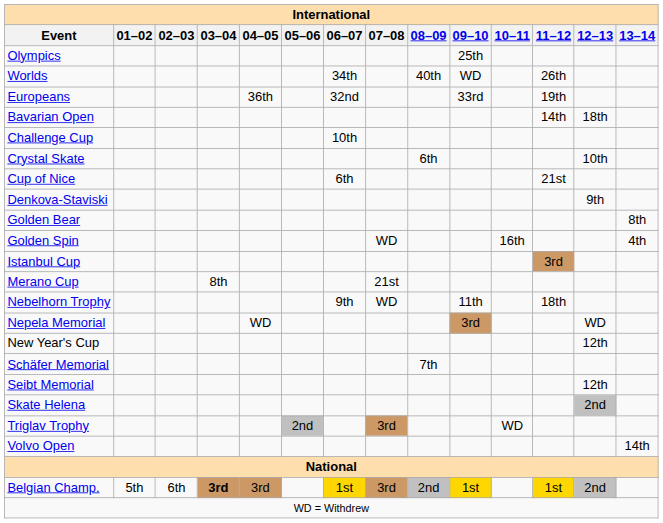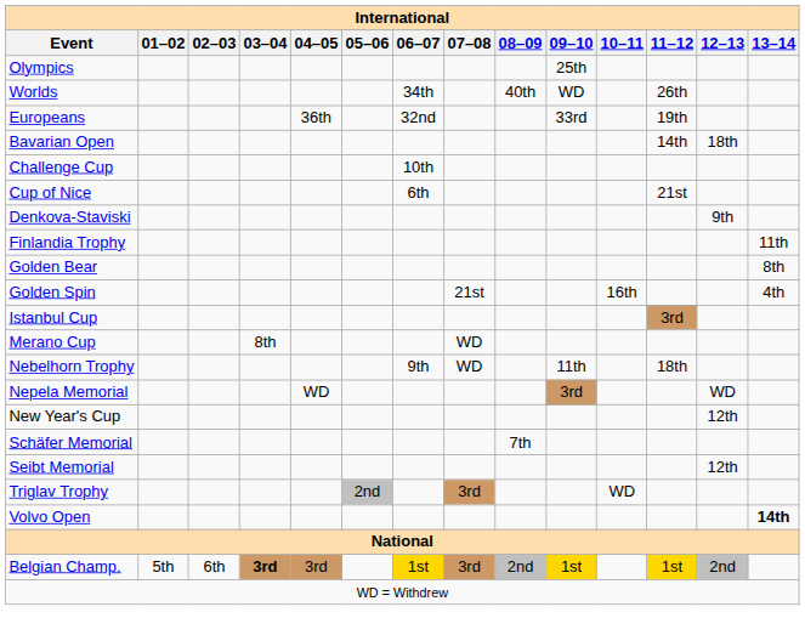 <table class="wikitable" style="text-align:center">
 <tr>
 <th style="background-color: #ffdead; " colspan=14 align=center>International</th>
 </tr>
 <tr>
 <th>Event</th>
 <th>01–02</th>
 <th>02–03</th>
 <th>03–04</th>
 <th>04–05</th>
 <th>05–06</th>
 <th>06–07</th>
 <th>07–08</th>
 <th><a href='#'>08–09</a></th>
 <th><a href='#'>09–10</a></th>
 <th><a href='#'>10–11</a></th>
 <th><a href='#'>11–12</a></th>
 <th><a href='#'>12–13</a></th>
 <th><a href='#'>13–14</a></th>
 </tr>
 <tr>
 <td align=left><a href='#'>Olympics</a></td>
 <td></td>
 <td></td>
 <td></td>
 <td></td>
 <td></td>
 <td></td>
 <td></td>
 <td></td>
 <td>25th</td>
 <td></td>
 <td></td>
 <td></td>
 <td></td>
 </tr>
 <tr>
 <td align=left><a href='#'>Worlds</a></td>
 <td></td>
 <td></td>
 <td></td>
 <td></td>
 <td></td>
 <td>34th</td>
 <td></td>
 <td>40th</td>
 <td>WD</td>
 <td></td>
 <td>26th</td>
 <td></td>
 <td></td>
 </tr>
 <tr>
 <td align=left><a href='#'>Europeans</a></td>
 <td></td>
 <td></td>
 <td></td>
 <td>36th</td>
 <td></td>
 <td>32nd</td>
 <td></td>
 <td></td>
 <td>33rd</td>
 <td></td>
 <td>19th</td>
 <td></td>
 <td></td>
 </tr>
 <tr>
 <td align=left><a href='#'>Bavarian Open</a></td>
 <td></td>
 <td></td>
 <td></td>
 <td></td>
 <td></td>
 <td></td>
 <td></td>
 <td></td>
 <td></td>
 <td></td>
 <td>14th</td>
 <td>18th</td>
 <td></td>
 </tr>
 <tr>
 <td align=left><a href='#'>Challenge Cup</a></td>
 <td></td>
 <td></td>
 <td></td>
 <td></td>
 <td></td>
 <td>10th</td>
 <td></td>
 <td></td>
 <td></td>
 <td></td>
 <td></td>
 <td></td>
 <td></td>
 </tr>
 <tr>
-<td align=left><a href='#'>Crystal Skate</a></td>
-<td></td>
-<td></td>
-<td></td>
-<td></td>
-<td></td>
-<td></td>
-<td></td>
-<td>6th</td>
-<td></td>
-<td></td>
-<td></td>
-<td>10th</td>
-<td></td>
-</tr>
-<tr>
 <td align=left><a href='#'>Cup of Nice</a></td>
 <td></td>
 <td></td>
 <td></td>
 <td></td>
 <td></td>
 <td>6th</td>
 <td></td>
 <td></td>
 <td></td>
 <td></td>
 <td>21st</td>
 <td></td>
 <td></td>
 </tr>
 <tr>
 <td align=left><a href='#'>Denkova-Staviski</a></td>
 <td></td>
 <td></td>
 <td></td>
 <td></td>
 <td></td>
 <td></td>
 <td></td>
 <td></td>
 <td></td>
 <td></td>
 <td></td>
 <td>9th</td>
 <td></td>
 </tr>
 <tr>
+<td align=left><a href='#'>Finlandia Trophy</a></td>
+<td></td>
+<td></td>
+<td></td>
+<td></td>
+<td></td>
+<td></td>
+<td></td>
+<td></td>
+<td></td>
+<td></td>
+<td></td>
+<td></td>
+<td>11th</td>
+</tr>
+<tr>
 <td align=left><a href='#'>Golden Bear</a></td>
 <td></td>
 <td></td>
 <td></td>
 <td></td>
 <td></td>
 <td></td>
 <td></td>
 <td></td>
 <td></td>
 <td></td>
 <td></td>
 <td></td>
 <td>8th</td>
 </tr>
 <tr>
 <td align=left><a href='#'>Golden Spin</a></td>
 <td></td>
 <td></td>
 <td></td>
 <td></td>
 <td></td>
 <td></td>
-<td>WD</td>
+<td>21st</td>
 <td></td>
 <td></td>
 <td>16th</td>
 <td></td>
 <td></td>
 <td>4th</td>
 </tr>
 <tr>
 <td align=left><a href='#'>Istanbul Cup</a></td>
 <td></td>
 <td></td>
 <td></td>
 <td></td>
 <td></td>
 <td></td>
 <td></td>
 <td></td>
 <td></td>
 <td></td>
 <td bgcolor=cc9966>3rd</td>
 <td></td>
 <td></td>
 </tr>
 <tr>
 <td align=left><a href='#'>Merano Cup</a></td>
 <td></td>
 <td></td>
 <td>8th</td>
 <td></td>
 <td></td>
 <td></td>
-<td>21st</td>
+<td>WD</td>
 <td></td>
 <td></td>
 <td></td>
 <td></td>
 <td></td>
 <td></td>
 </tr>
 <tr>
 <td align=left><a href='#'>Nebelhorn Trophy</a></td>
 <td></td>
 <td></td>
 <td></td>
 <td></td>
 <td></td>
 <td>9th</td>
 <td>WD</td>
 <td></td>
 <td>11th</td>
 <td></td>
 <td>18th</td>
 <td></td>
 <td></td>
 </tr>
 <tr>
 <td align=left><a href='#'>Nepela Memorial</a></td>
 <td></td>
 <td></td>
 <td></td>
 <td>WD</td>
 <td></td>
 <td></td>
 <td></td>
 <td></td>
 <td bgcolor=cc9966>3rd</td>
 <td></td>
 <td></td>
 <td>WD</td>
 <td></td>
 </tr>
 <tr>
 <td align=left>New Year's Cup</td>
 <td></td>
 <td></td>
 <td></td>
 <td></td>
 <td></td>
 <td></td>
 <td></td>
 <td></td>
 <td></td>
 <td></td>
 <td></td>
 <td>12th</td>
 <td></td>
 </tr>
 <tr>
 <td align=left><a href='#'>Schäfer Memorial</a></td>
 <td></td>
 <td></td>
 <td></td>
 <td></td>
 <td></td>
 <td></td>
 <td></td>
 <td>7th</td>
 <td></td>
 <td></td>
 <td></td>
 <td></td>
 <td></td>
 </tr>
 <tr>
 <td align=left><a href='#'>Seibt Memorial</a></td>
 <td></td>
 <td></td>
 <td></td>
 <td></td>
 <td></td>
 <td></td>
 <td></td>
 <td></td>
 <td></td>
 <td></td>
 <td></td>
 <td>12th</td>
 <td></td>
 </tr>
 <tr>
-<td align=left><a href='#'>Skate Helena</a></td>
-<td></td>
-<td></td>
-<td></td>
-<td></td>
-<td></td>
-<td></td>
-<td></td>
-<td></td>
-<td></td>
-<td></td>
-<td></td>
-<td bgcolor=silver>2nd</td>
-<td></td>
-</tr>
-<tr>
 <td align=left><a href='#'>Triglav Trophy</a></td>
 <td></td>
 <td></td>
 <td></td>
 <td></td>
 <td bgcolor=silver>2nd</td>
 <td></td>
 <td bgcolor=cc9966>3rd</td>
 <td></td>
 <td></td>
 <td>WD</td>
 <td></td>
 <td></td>
 <td></td>
 </tr>
 <tr>
 <td align=left><a href='#'>Volvo Open</a></td>
 <td></td>
 <td></td>
 <td></td>
 <td></td>
 <td></td>
 <td></td>
 <td></td>
 <td></td>
 <td></td>
 <td></td>
 <td></td>
 <td></td>
-<td>14th</td>
+<td><strong>14th</strong></td>
 </tr>
 <tr>
 <th style="background-color: #ffdead; " colspan=14 align=center>National</th>
 </tr>
 <tr>
 <td align=left><a href='#'>Belgian Champ.</a></td>
 <td>5th</td>
 <td>6th</td>
 <td bgcolor=cc9966><strong>3rd</strong></td>
 <td bgcolor=cc9966>3rd</td>
 <td></td>
 <td bgcolor=gold>1st</td>
 <td bgcolor=cc9966>3rd</td>
 <td bgcolor=silver>2nd</td>
 <td bgcolor=gold>1st</td>
 <td></td>
 <td bgcolor=gold>1st</td>
 <td bgcolor=silver>2nd</td>
 <td></td>
 </tr>
 <tr>
 <td colspan=14 align=center><small> WD = Withdrew </small></td>
 </tr>
 </table>
